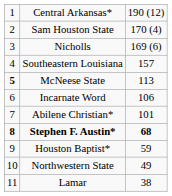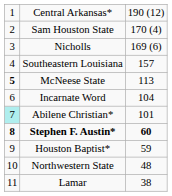 <table class="wikitable">
 <tr align="center">
 <td>1</td>
 <td>Central Arkansas*</td>
 <td>190 (12)</td>
 </tr>
 <tr align="center">
 <td>2</td>
 <td>Sam Houston State</td>
 <td>170 (4)</td>
 </tr>
 <tr align="center">
 <td>3</td>
 <td>Nicholls</td>
 <td>169 (6)</td>
 </tr>
 <tr align="center">
 <td>4</td>
 <td>Southeastern Louisiana</td>
 <td>157</td>
 </tr>
 <tr align="center">
 <td><strong>5</strong></td>
 <td>McNeese State</td>
 <td>113</td>
 </tr>
 <tr align="center">
 <td>6</td>
 <td>Incarnate Word</td>
-<td>106</td>
+<td>104</td>
 </tr>
 <tr align="center">
-<td>7</td>
+<td style="background: paleturquoise;">7</td>
 <td>Abilene Christian*</td>
 <td>101</td>
 </tr>
 <tr align="center">
 <td><strong>8</strong></td>
 <td><strong>Stephen F. Austin*</strong></td>
-<td><strong>68</strong></td>
+<td><strong>60</strong></td>
 </tr>
 <tr align="center">
 <td>9</td>
 <td>Houston Baptist*</td>
 <td>59</td>
 </tr>
 <tr align="center">
 <td>10</td>
 <td>Northwestern State</td>
-<td>49</td>
+<td>48</td>
 </tr>
 <tr align="center">
 <td>11</td>
 <td>Lamar</td>
 <td>38</td>
 </tr>
 </table>
